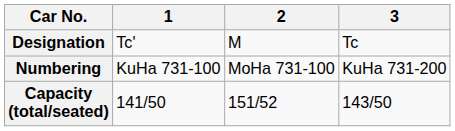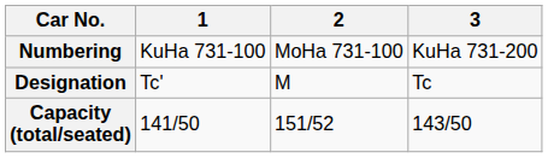 <table class="wikitable">
 <tr>
 <th>Car No.</th>
 <th>1</th>
 <th>2</th>
 <th>3</th>
 </tr>
 <tr>
+<th>Numbering</th>
+<td>KuHa 731-100</td>
+<td>MoHa 731-100</td>
+<td>KuHa 731-200</td>
+</tr>
+<tr>
 <th>Designation</th>
 <td>Tc'</td>
 <td>M</td>
 <td>Tc</td>
-</tr>
-<tr>
-<th>Numbering</th>
-<td>KuHa 731-100</td>
-<td>MoHa 731-100</td>
-<td>KuHa 731-200</td>
 </tr>
 <tr>
 <th>Capacity<br>(total/seated)</th>
 <td>141/50</td>
 <td>151/52</td>
 <td>143/50</td>
 </tr>
 </table>
